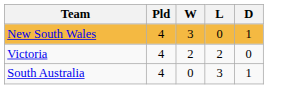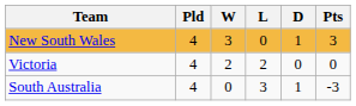 <table class="wikitable" style="text-align:center;">
 <tr>
 <th width=175>Team</th>
 <th style="width:30px;" abbr="Played">Pld</th>
 <th style="width:30px;" abbr="Won">W</th>
 <th style="width:30px;" abbr="Lost">L</th>
 <th style="width:30px;" abbr="Drawn">D</th>
+<th style="width:30px;" abbr="Points">Pts</th>
 </tr>
 <tr style="background:#f4b942;">
 <td style="text-align:left;"><a href='#'>New South Wales</a></td>
 <td>4</td>
 <td>3</td>
 <td>0</td>
 <td>1</td>
+<td>3</td>
 </tr>
 <tr>
 <td style="text-align:left;"><a href='#'>Victoria</a></td>
 <td>4</td>
 <td>2</td>
 <td>2</td>
+<td>0</td>
 <td>0</td>
 </tr>
 <tr>
 <td style="text-align:left;"><a href='#'>South Australia</a></td>
 <td>4</td>
 <td>0</td>
 <td>3</td>
 <td>1</td>
+<td>-3</td>
 </tr>
 </table>
